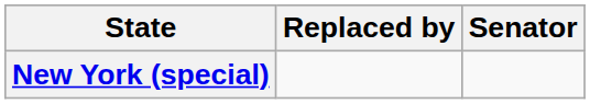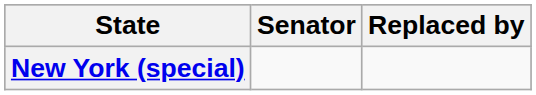 <table class="wikitable sortable plainrowheaders">
 <tr>
 <th scope="col">State</th>
+<th scope="col">Senator</th>
 <th scope="col">Replaced by</th>
-<th scope="col">Senator</th>
 </tr>
 <tr>
 <th><a href='#'>New York (special)</a></th>
 <td></td>
 <td></td>
 </tr>
 </table>
